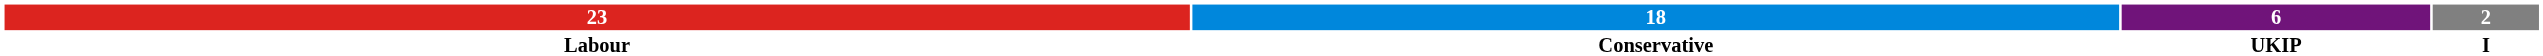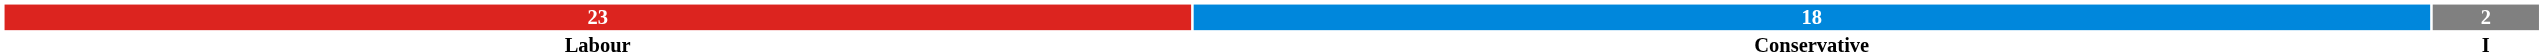 <table style="width:100%; text-align:center;">
 <tr style="color:white;">
 <td style="background:#dc241f; width:46.9%;"><strong>23</strong></td>
 <td style="background:#0087dc; width:36.7;"><strong>18</strong></td>
-<td style="background:#70147A; width:12.2%;"><strong>6</strong></td>
 <td style="background:grey; width:4.2%;"><strong>2</strong></td>
 </tr>
 <tr>
 <td><span><strong>Labour</strong></span></td>
 <td><span><strong>Conservative</strong></span></td>
-<td><span><strong>UKIP</strong></span></td>
 <td><span><strong>I</strong></span></td>
 </tr>
 </table>
